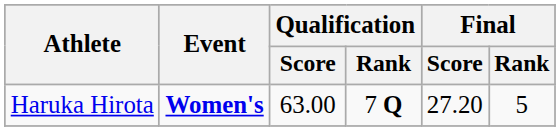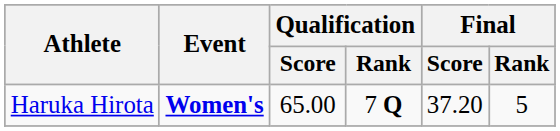 <table class="wikitable" style="font-size:90%">
 <tr>
 <th rowspan="2">Athlete</th>
 <th rowspan="2">Event</th>
 <th colspan="2">Qualification</th>
 <th colspan="2">Final</th>
 </tr>
 <tr style="font-size:95%">
 <th>Score</th>
 <th>Rank</th>
 <th>Score</th>
 <th>Rank</th>
 </tr>
 <tr align=center>
 <td align=left><a href='#'>Haruka Hirota</a></td>
 <td align=left><strong><a href='#'>Women's</a></strong></td>
-<td>63.00</td>
+<td>65.00</td>
 <td>7 <strong>Q</strong></td>
-<td>27.20</td>
+<td>37.20</td>
 <td>5</td>
 </tr>
 </table>
